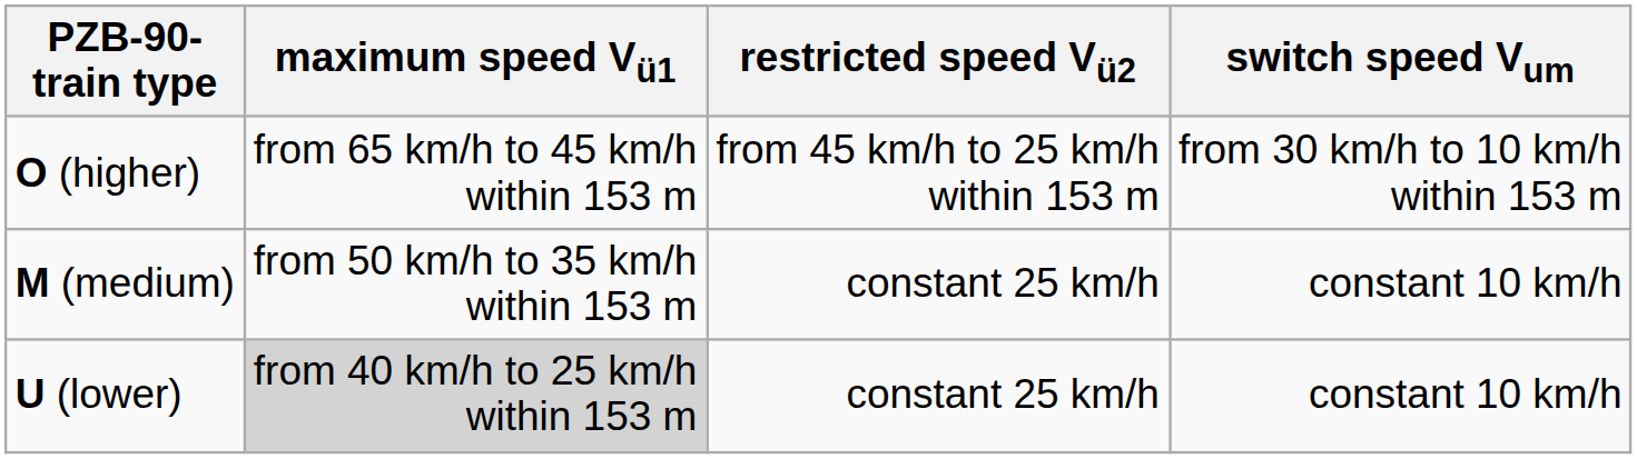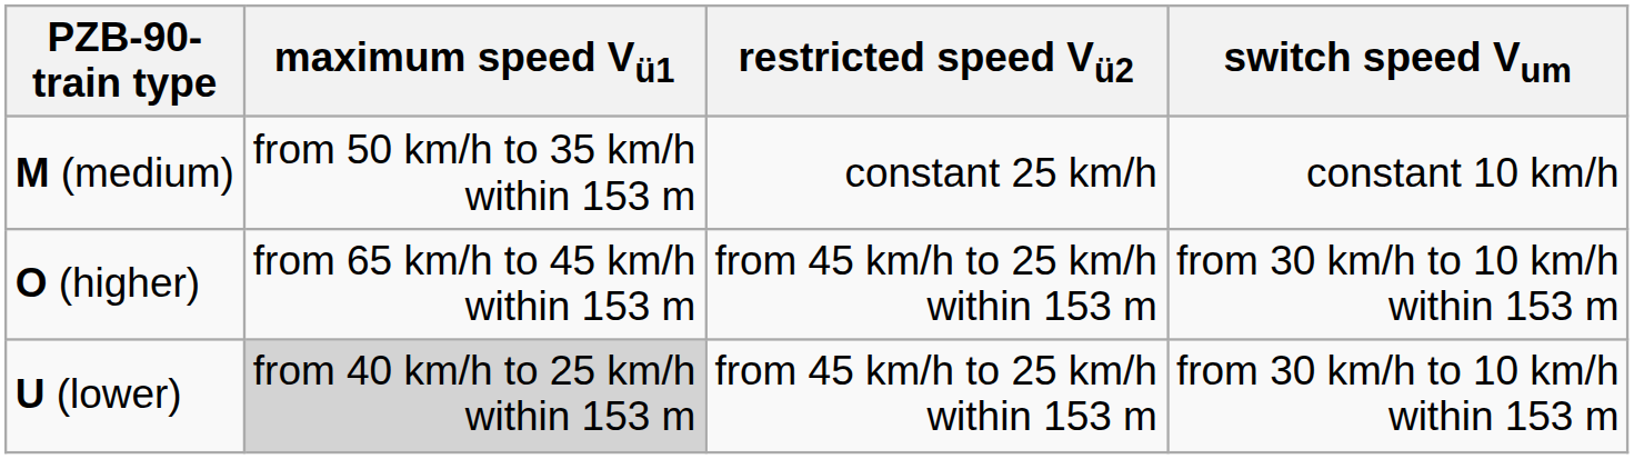 <table class="wikitable" style="text-align:center">
 <tr>
 <th>PZB-90-<br>train type</th>
 <th>maximum speed V<sub>ü1</sub></th>
 <th>restricted speed V<sub>ü2</sub></th>
 <th>switch speed V<sub>um</sub></th>
 </tr>
 <tr>
+<td align="left"><strong>M</strong> (medium)</td>
+<td align="right">from 50 km/h to 35 km/h<br>within 153 m</td>
+<td align="right">constant 25 km/h</td>
+<td align="right">constant 10 km/h</td>
+</tr>
+<tr>
 <td align="left"><strong>O</strong> (higher)</td>
 <td align="right">from 65 km/h to 45 km/h<br>within 153 m</td>
 <td align="right">from 45 km/h to 25 km/h<br>within 153 m</td>
 <td align="right">from 30 km/h to 10 km/h<br>within 153 m</td>
 </tr>
 <tr>
-<td align="left"><strong>M</strong> (medium)</td>
-<td align="right">from 50 km/h to 35 km/h<br>within 153 m</td>
-<td align="right">constant 25 km/h</td>
-<td align="right">constant 10 km/h</td>
-</tr>
-<tr>
 <td align="left"><strong>U</strong> (lower)</td>
 <td align="right" style="background: lightgrey;">from 40 km/h to 25 km/h<br>within 153 m</td>
-<td align="right">constant 25 km/h</td>
-<td align="right">constant 10 km/h</td>
+<td align="right">from 45 km/h to 25 km/h<br>within 153 m</td>
+<td align="right">from 30 km/h to 10 km/h<br>within 153 m</td>
 </tr>
 </table>
